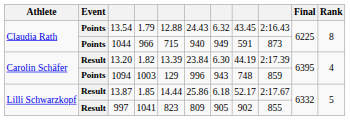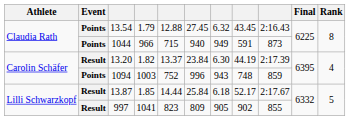 <table class="wikitable" style="font-size:90%">
 <tr>
 <th>Athlete</th>
 <th>Event</th>
 <th></th>
 <th></th>
 <th></th>
 <th></th>
 <th></th>
 <th></th>
 <th></th>
 <th>Final</th>
 <th>Rank</th>
 </tr>
 <tr align=center>
 <td rowspan=2 align=left><a href='#'>Claudia Rath</a></td>
 <th style="font-size:95%">Points</th>
 <td>13.54</td>
 <td>1.79</td>
 <td>12.88</td>
-<td>24.43</td>
+<td>27.45</td>
 <td>6.32</td>
 <td>43.45</td>
 <td>2:16.43</td>
 <td rowspan=2>6225</td>
 <td rowspan=2>8</td>
 </tr>
 <tr align=center>
 <th style="font-size:95%">Points</th>
 <td>1044</td>
 <td>966</td>
 <td>715</td>
 <td>940</td>
 <td>949</td>
 <td>591</td>
 <td>873</td>
 </tr>
 <tr align=center>
 <td rowspan=2 align=left><a href='#'>Carolin Schäfer</a></td>
 <th style="font-size:95%">Result</th>
 <td>13.20</td>
 <td>1.82</td>
-<td>13.39</td>
+<td>13.37</td>
 <td>23.84</td>
 <td>6.30</td>
 <td>44.19</td>
 <td>2:17.39</td>
 <td rowspan=2>6395</td>
 <td rowspan=2>4</td>
 </tr>
 <tr align=center>
 <th style="font-size:95%">Points</th>
 <td>1094</td>
 <td>1003</td>
-<td>129</td>
+<td>752</td>
 <td>996</td>
 <td>943</td>
 <td>748</td>
 <td>859</td>
 </tr>
 <tr align=center>
 <td rowspan=2 align=left><a href='#'>Lilli Schwarzkopf</a></td>
 <th style="font-size:95%">Result</th>
 <td>13.87</td>
 <td>1.85</td>
 <td>14.44</td>
-<td>25.86</td>
+<td>25.84</td>
 <td>6.18</td>
 <td>52.17</td>
 <td>2:17.67</td>
 <td rowspan=2>6332</td>
 <td rowspan=2>5</td>
 </tr>
 <tr align=center>
 <th style="font-size:95%">Result</th>
 <td>997</td>
 <td>1041</td>
 <td>823</td>
 <td>809</td>
 <td>905</td>
 <td>902</td>
 <td>855</td>
 </tr>
 </table>
